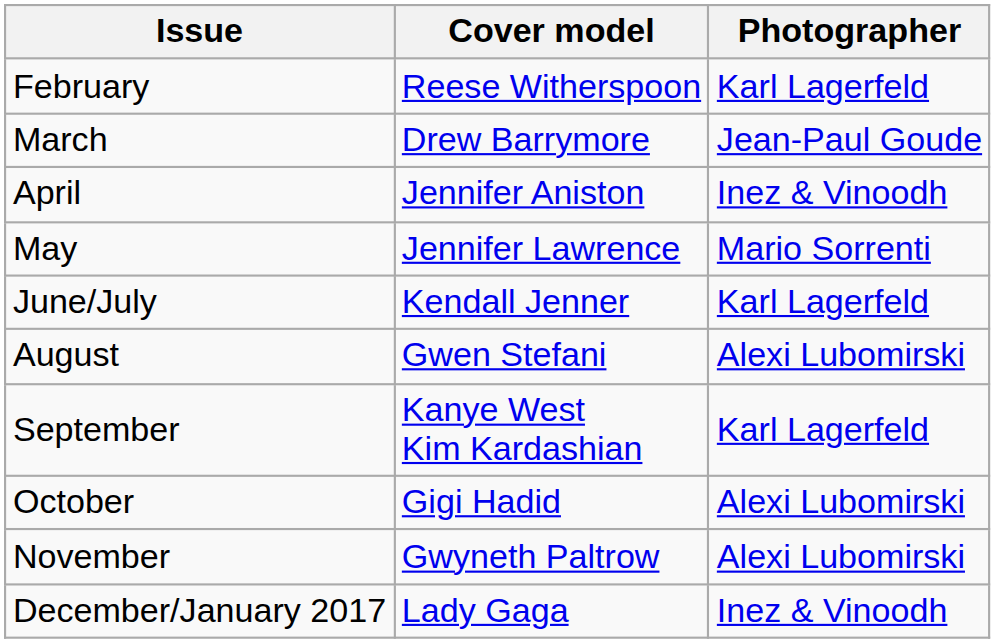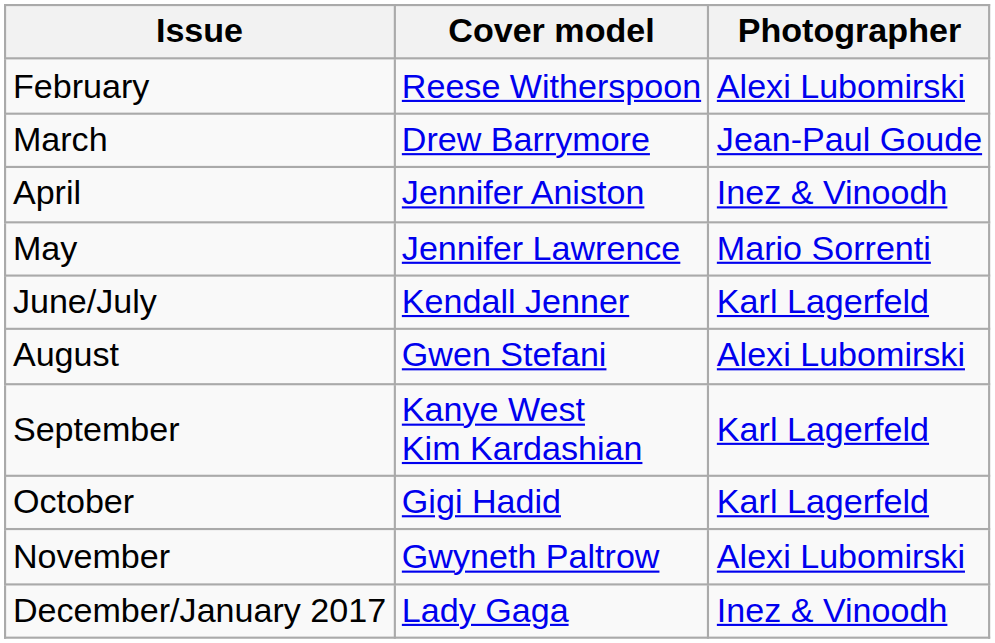 <table class="sortable wikitable">
 <tr>
 <th>Issue</th>
 <th>Cover model</th>
 <th>Photographer</th>
 </tr>
 <tr>
 <td>February</td>
 <td><a href='#'>Reese Witherspoon</a></td>
-<td><a href='#'>Karl Lagerfeld</a></td>
+<td><a href='#'>Alexi Lubomirski</a></td>
 </tr>
 <tr>
 <td>March</td>
 <td><a href='#'>Drew Barrymore</a></td>
 <td><a href='#'>Jean-Paul Goude</a></td>
 </tr>
 <tr>
 <td>April</td>
 <td><a href='#'>Jennifer Aniston</a></td>
 <td><a href='#'>Inez & Vinoodh</a></td>
 </tr>
 <tr>
 <td>May</td>
 <td><a href='#'>Jennifer Lawrence</a></td>
 <td><a href='#'>Mario Sorrenti</a></td>
 </tr>
 <tr>
 <td>June/July</td>
 <td><a href='#'>Kendall Jenner</a></td>
 <td><a href='#'>Karl Lagerfeld</a></td>
 </tr>
 <tr>
 <td>August</td>
 <td><a href='#'>Gwen Stefani</a></td>
 <td><a href='#'>Alexi Lubomirski</a></td>
 </tr>
 <tr>
 <td>September</td>
 <td><a href='#'>Kanye West</a><br><a href='#'>Kim Kardashian</a></td>
 <td><a href='#'>Karl Lagerfeld</a></td>
 </tr>
 <tr>
 <td>October</td>
 <td><a href='#'>Gigi Hadid</a></td>
-<td><a href='#'>Alexi Lubomirski</a></td>
+<td><a href='#'>Karl Lagerfeld</a></td>
 </tr>
 <tr>
 <td>November</td>
 <td><a href='#'>Gwyneth Paltrow</a></td>
 <td><a href='#'>Alexi Lubomirski</a></td>
 </tr>
 <tr>
 <td>December/January 2017</td>
 <td><a href='#'>Lady Gaga</a></td>
 <td><a href='#'>Inez & Vinoodh</a></td>
 </tr>
 </table>
